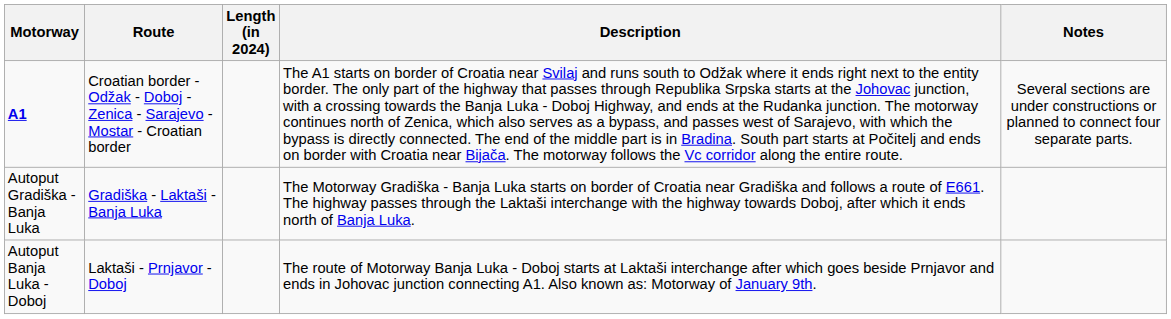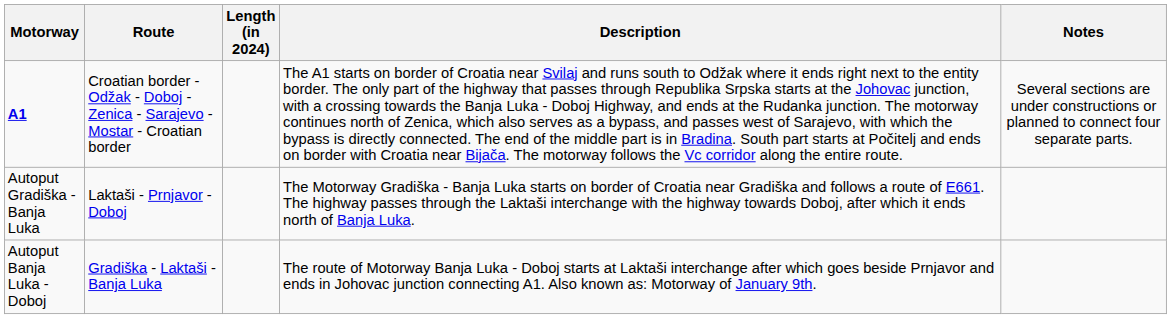 <table class="wikitable" style="margin:auto;">
 <tr>
 <th width="80">Motorway</th>
 <th>Route</th>
 <th>Length<br>(in 2024)</th>
 <th>Description</th>
 <th>Notes</th>
 </tr>
 <tr>
 <td> <strong><a href='#'>A1</a></strong></td>
 <td>Croatian border - <a href='#'>Odžak</a> - <a href='#'>Doboj</a> - <a href='#'>Zenica</a> - <a href='#'>Sarajevo</a> - <a href='#'>Mostar</a> - Croatian border</td>
 <td></td>
 <td>The A1 starts on border of Croatia near <a href='#'>Svilaj</a> and runs south to Odžak where it ends right next to the entity border. The only part of the highway that passes through Republika Srpska starts at the <a href='#'>Johovac</a> junction, with a crossing towards the Banja Luka - Doboj Highway, and ends at the Rudanka junction. The motorway continues north of Zenica, which also serves as a bypass, and passes west of Sarajevo, with which the bypass is directly connected. The end of the middle part is in <a href='#'>Bradina</a>. South part starts at Počitelj and ends on border with Croatia near <a href='#'>Bijača</a>. The motorway follows the <a href='#'>Vc corridor</a> along the entire route.</td>
 <td align="center">Several sections are under constructions or planned to connect four separate parts.</td>
 </tr>
 <tr>
 <td>Autoput Gradiška - Banja Luka</td>
-<td><a href='#'>Gradiška</a> - <a href='#'>Laktaši</a> - <a href='#'>Banja Luka</a></td>
+<td>Laktaši - <a href='#'>Prnjavor</a> - <a href='#'>Doboj</a></td>
 <td></td>
 <td>The Motorway Gradiška - Banja Luka starts on border of Croatia near Gradiška and follows a route of <a href='#'>E661</a>. The highway passes through the Laktaši interchange with the highway towards Doboj, after which it ends north of <a href='#'>Banja Luka</a>.</td>
 <td align="center"></td>
 </tr>
 <tr>
 <td>Autoput Banja Luka - Doboj</td>
-<td>Laktaši - <a href='#'>Prnjavor</a> - <a href='#'>Doboj</a></td>
+<td><a href='#'>Gradiška</a> - <a href='#'>Laktaši</a> - <a href='#'>Banja Luka</a></td>
 <td></td>
 <td>The route of Motorway Banja Luka - Doboj starts at Laktaši interchange after which goes beside Prnjavor and ends in Johovac junction connecting A1. Also known as: Motorway of <a href='#'>January 9th</a>.</td>
 <td align="center"></td>
 </tr>
 </table>
